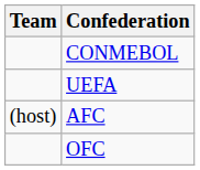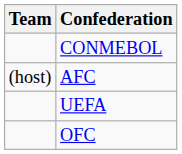 <table class="wikitable sortable" style="text-align: left;">
 <tr>
 <th>Team</th>
 <th>Confederation</th>
 </tr>
 <tr>
 <td></td>
 <td><a href='#'>CONMEBOL</a></td>
 </tr>
 <tr>
+<td> (host)</td>
+<td><a href='#'>AFC</a></td>
+</tr>
+<tr>
 <td></td>
 <td><a href='#'>UEFA</a></td>
-</tr>
-<tr>
-<td> (host)</td>
-<td><a href='#'>AFC</a></td>
 </tr>
 <tr>
 <td></td>
 <td><a href='#'>OFC</a></td>
 </tr>
 </table>
